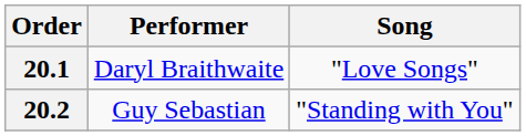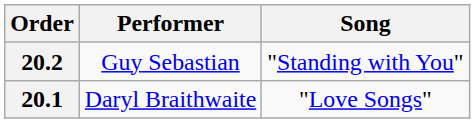 <table class="wikitable" style="text-align:center;">
 <tr>
 <th scope="col">Order</th>
 <th scope="col">Performer</th>
 <th scope="col">Song</th>
 </tr>
 <tr>
+<th scope="row">20.2</th>
+<td><a href='#'>Guy Sebastian</a></td>
+<td>"<a href='#'>Standing with You</a>"</td>
+</tr>
+<tr>
 <th scope="row">20.1</th>
 <td><a href='#'>Daryl Braithwaite</a></td>
 <td>"<a href='#'>Love Songs</a>"</td>
 </tr>
-<tr>
-<th scope="row">20.2</th>
-<td><a href='#'>Guy Sebastian</a></td>
-<td>"<a href='#'>Standing with You</a>"</td>
-</tr>
 </table>
